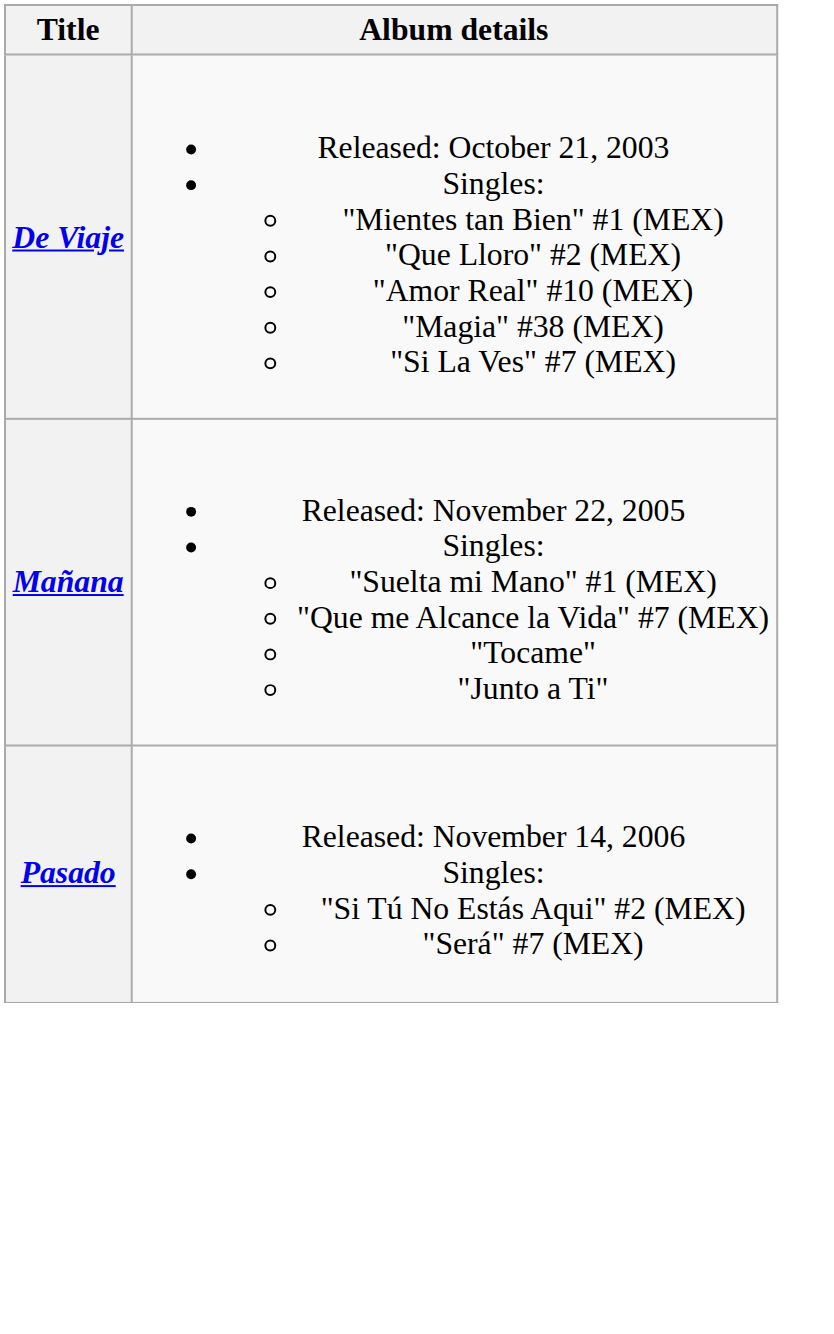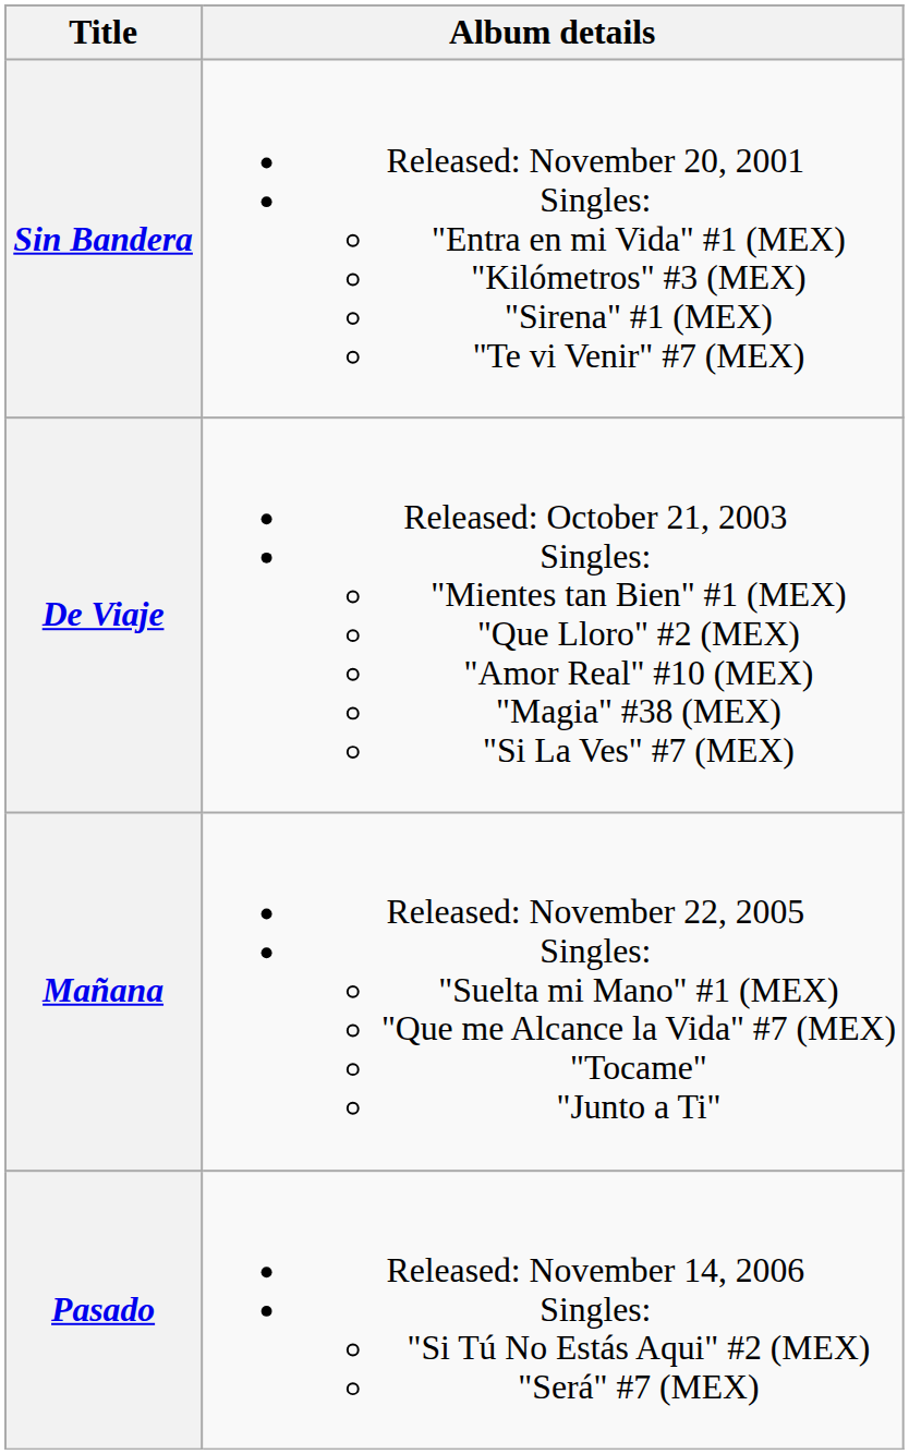 <table class="wikitable plainrowheaders" style="text-align:center;">
 <tr>
 <th scope="col">Title</th>
 <th scope="col">Album details</th>
+</tr>
+<tr>
+<th scope="row"><strong><em><a href='#'>Sin Bandera</a></em></strong></th>
+<td><br><ul><li>Released: November 20, 2001</li><li>Singles:<ul><li>"Entra en mi Vida" #1 (MEX)</li><li>"Kilómetros" #3 (MEX)</li><li>"Sirena" #1 (MEX)</li><li>"Te vi Venir" #7 (MEX)</li></ul></li></ul></td>
 </tr>
 <tr>
 <th scope="row"><strong><em><a href='#'>De Viaje</a></em></strong></th>
 <td><br><ul><li>Released: October 21, 2003</li><li>Singles:<ul><li>"Mientes tan Bien" #1 (MEX)</li><li>"Que Lloro" #2 (MEX)</li><li>"Amor Real" #10 (MEX)</li><li>"Magia" #38 (MEX)</li><li>"Si La Ves" #7 (MEX)</li></ul></li></ul></td>
 </tr>
 <tr>
 <th scope="row"><strong><em><a href='#'>Mañana</a></em></strong></th>
 <td><br><ul><li>Released: November 22, 2005</li><li>Singles:<ul><li>"Suelta mi Mano" #1 (MEX)</li><li>"Que me Alcance la Vida" #7 (MEX)</li><li>"Tocame"</li><li>"Junto a Ti"</li></ul></li></ul></td>
 </tr>
 <tr>
 <th scope="row"><strong><em><a href='#'>Pasado</a></em></strong></th>
 <td><br><ul><li>Released: November 14, 2006</li><li>Singles:<ul><li>"Si Tú No Estás Aqui" #2 (MEX)</li><li>"Será" #7 (MEX)</li></ul></li></ul></td>
 </tr>
 </table>
